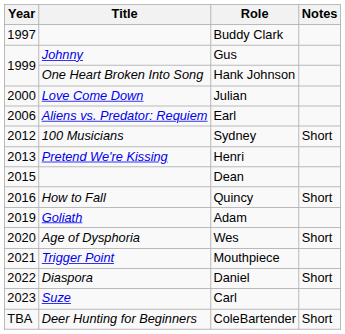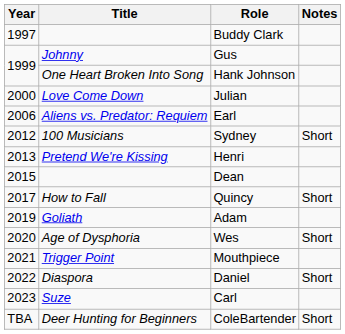 <table class="wikitable sortable">
 <tr>
 <th>Year</th>
 <th>Title</th>
 <th>Role</th>
 <th class="unsortable">Notes</th>
 </tr>
 <tr>
 <td>1997</td>
 <td><em></em></td>
 <td>Buddy Clark</td>
 <td></td>
 </tr>
 <tr>
 <td rowspan="2">1999</td>
 <td><em><a href='#'>Johnny</a></em></td>
 <td>Gus</td>
 <td></td>
 </tr>
 <tr>
 <td><em>One Heart Broken Into Song</em></td>
 <td>Hank Johnson</td>
 <td></td>
 </tr>
 <tr>
 <td>2000</td>
 <td><em><a href='#'>Love Come Down</a></em></td>
 <td>Julian</td>
 <td></td>
 </tr>
 <tr>
 <td>2006</td>
 <td><em><a href='#'>Aliens vs. Predator: Requiem</a></em></td>
 <td>Earl</td>
 <td></td>
 </tr>
 <tr>
 <td>2012</td>
 <td><em>100 Musicians</em></td>
 <td>Sydney</td>
 <td>Short</td>
 </tr>
 <tr>
 <td>2013</td>
 <td><em><a href='#'>Pretend We're Kissing</a></em></td>
 <td>Henri</td>
 <td></td>
 </tr>
 <tr>
 <td>2015</td>
 <td><em></em></td>
 <td>Dean</td>
 <td></td>
 </tr>
 <tr>
-<td>2016</td>
+<td>2017</td>
 <td><em>How to Fall</em></td>
 <td>Quincy</td>
 <td>Short</td>
 </tr>
 <tr>
 <td>2019</td>
 <td><em><a href='#'>Goliath</a></em></td>
 <td>Adam</td>
 <td></td>
 </tr>
 <tr>
 <td>2020</td>
 <td><em>Age of Dysphoria</em></td>
 <td>Wes</td>
 <td>Short</td>
 </tr>
 <tr>
 <td>2021</td>
 <td><em><a href='#'>Trigger Point</a></em></td>
 <td>Mouthpiece</td>
 <td></td>
 </tr>
 <tr>
 <td>2022</td>
 <td><em>Diaspora</em></td>
 <td>Daniel</td>
 <td>Short</td>
 </tr>
 <tr>
 <td>2023</td>
 <td><em><a href='#'>Suze</a></em></td>
 <td>Carl</td>
 <td></td>
 </tr>
 <tr>
 <td>TBA</td>
 <td><em>Deer Hunting for Beginners</em></td>
 <td>ColeBartender</td>
 <td>Short</td>
 </tr>
 </table>
